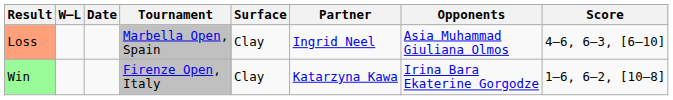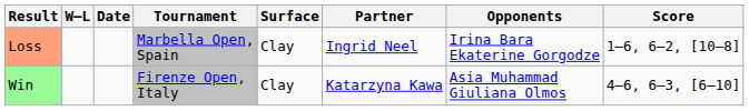 <table class="sortable wikitable nowrap">
 <tr>
 <th>Result</th>
 <th class="unsortable">W–L</th>
 <th>Date</th>
 <th>Tournament</th>
 <th>Surface</th>
 <th>Partner</th>
 <th>Opponents</th>
 <th class="unsortable">Score</th>
 </tr>
 <tr>
 <td style="background:#ffa07a;">Loss</td>
 <td></td>
 <td><a href='#'></a></td>
 <td bgcolor=silver><a href='#'>Marbella Open</a>, <br> Spain</td>
 <td>Clay</td>
 <td> <a href='#'>Ingrid Neel</a></td>
-<td> <a href='#'>Asia Muhammad</a> <br>  <a href='#'>Giuliana Olmos</a></td>
-<td>4–6, 6–3, [6–10]</td>
+<td> <a href='#'>Irina Bara</a> <br>  <a href='#'>Ekaterine Gorgodze</a></td>
+<td>1–6, 6–2, [10–8]</td>
 </tr>
 <tr>
 <td style="background:#98fb98;">Win</td>
 <td></td>
 <td><a href='#'></a></td>
 <td bgcolor=silver><a href='#'>Firenze Open</a>, <br> Italy</td>
 <td>Clay</td>
 <td> <a href='#'>Katarzyna Kawa</a></td>
-<td> <a href='#'>Irina Bara</a> <br>  <a href='#'>Ekaterine Gorgodze</a></td>
-<td>1–6, 6–2, [10–8]</td>
+<td> <a href='#'>Asia Muhammad</a> <br>  <a href='#'>Giuliana Olmos</a></td>
+<td>4–6, 6–3, [6–10]</td>
 </tr>
 </table>
